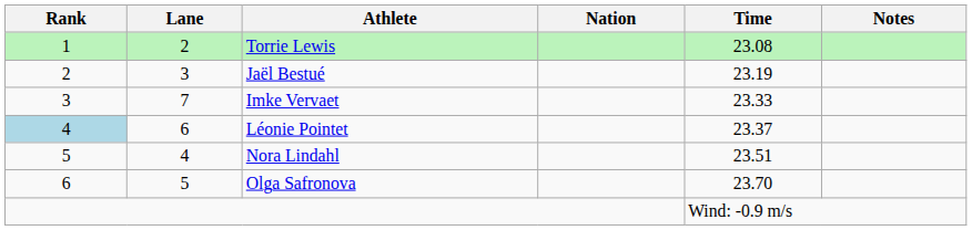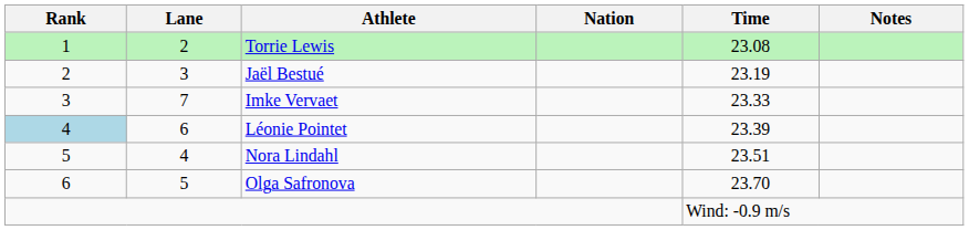 <table class="wikitable sortable" style="text-align:center;width: 70%;">
 <tr>
 <th>Rank</th>
 <th>Lane</th>
 <th>Athlete</th>
 <th>Nation</th>
 <th>Time</th>
 <th>Notes</th>
 </tr>
 <tr bgcolor=bbf3bb>
 <td>1</td>
 <td>2</td>
 <td align=left><a href='#'>Torrie Lewis</a></td>
 <td align=left></td>
 <td>23.08</td>
 <td></td>
 </tr>
 <tr>
 <td>2</td>
 <td>3</td>
 <td align=left><a href='#'>Jaël Bestué</a></td>
 <td align=left></td>
 <td>23.19</td>
 <td></td>
 </tr>
 <tr>
 <td>3</td>
 <td>7</td>
 <td align=left><a href='#'>Imke Vervaet</a></td>
 <td align=left></td>
 <td>23.33</td>
 <td></td>
 </tr>
 <tr>
 <td style="background: lightblue;">4</td>
 <td>6</td>
 <td align=left><a href='#'>Léonie Pointet</a></td>
 <td align=left></td>
-<td>23.37</td>
+<td>23.39</td>
 <td></td>
 </tr>
 <tr>
 <td>5</td>
 <td>4</td>
 <td align=left><a href='#'>Nora Lindahl</a></td>
 <td align=left></td>
 <td>23.51</td>
 <td></td>
 </tr>
 <tr>
 <td>6</td>
 <td>5</td>
 <td align=left><a href='#'>Olga Safronova</a></td>
 <td align=left></td>
 <td>23.70</td>
 <td></td>
 </tr>
 <tr class="sortbottom">
 <td colspan="4"></td>
 <td colspan="2" style="text-align:left;">Wind: -0.9 m/s</td>
 </tr>
 </table>
